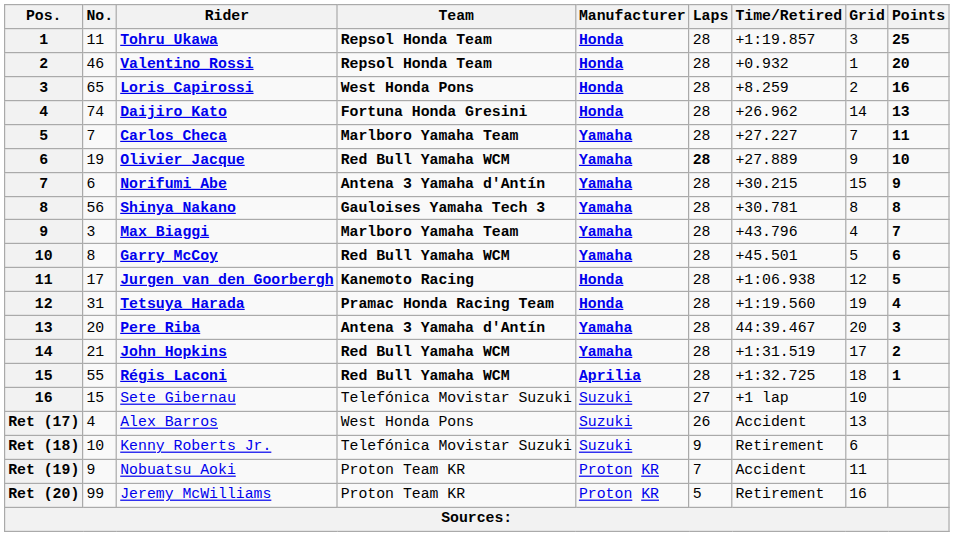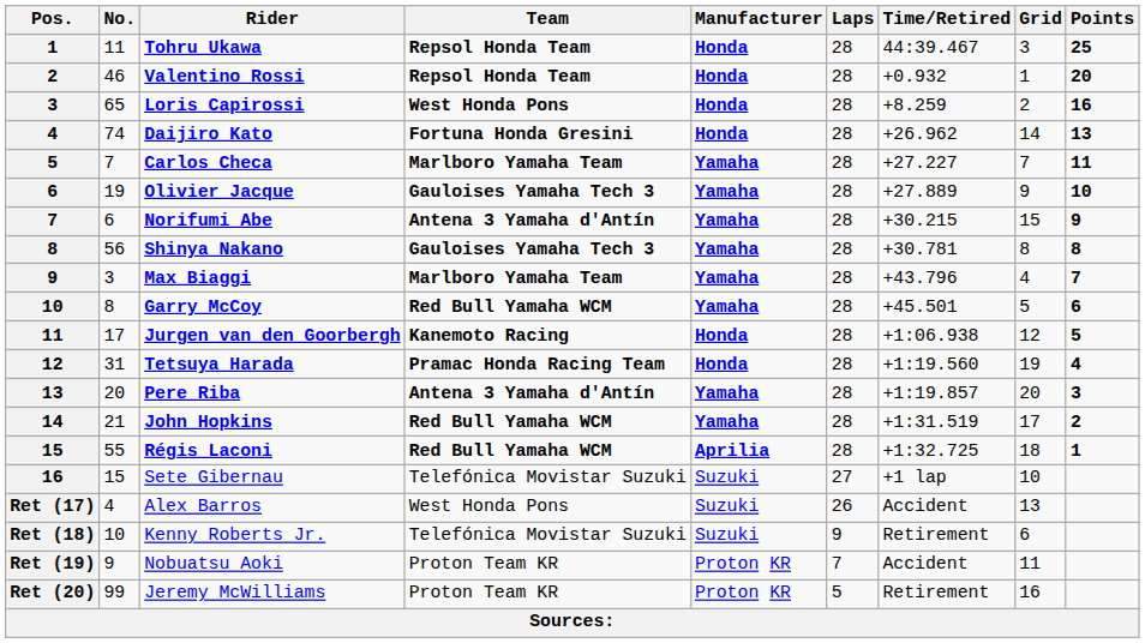 <table class="wikitable" style="font-size: 95%;">
 <tr>
 <th>Pos.</th>
 <th>No.</th>
 <th>Rider</th>
 <th>Team</th>
 <th>Manufacturer</th>
 <th>Laps</th>
 <th>Time/Retired</th>
 <th>Grid</th>
 <th>Points</th>
 </tr>
 <tr>
 <th>1</th>
 <td>11</td>
 <td> <strong><a href='#'>Tohru Ukawa</a></strong></td>
 <td><strong>Repsol Honda Team</strong></td>
 <td><strong><a href='#'>Honda</a></strong></td>
 <td>28</td>
-<td>+1:19.857</td>
+<td>44:39.467</td>
 <td>3</td>
 <td><strong>25</strong></td>
 </tr>
 <tr>
 <th>2</th>
 <td>46</td>
 <td> <strong><a href='#'>Valentino Rossi</a></strong></td>
 <td><strong>Repsol Honda Team</strong></td>
 <td><strong><a href='#'>Honda</a></strong></td>
 <td>28</td>
 <td>+0.932</td>
 <td>1</td>
 <td><strong>20</strong></td>
 </tr>
 <tr>
 <th>3</th>
 <td>65</td>
 <td> <strong><a href='#'>Loris Capirossi</a></strong></td>
 <td><strong>West Honda Pons</strong></td>
 <td><strong><a href='#'>Honda</a></strong></td>
 <td>28</td>
 <td>+8.259</td>
 <td>2</td>
 <td><strong>16</strong></td>
 </tr>
 <tr>
 <th>4</th>
 <td>74</td>
 <td> <strong><a href='#'>Daijiro Kato</a></strong></td>
 <td><strong>Fortuna Honda Gresini</strong></td>
 <td><strong><a href='#'>Honda</a></strong></td>
 <td>28</td>
 <td>+26.962</td>
 <td>14</td>
 <td><strong>13</strong></td>
 </tr>
 <tr>
 <th>5</th>
 <td>7</td>
 <td> <strong><a href='#'>Carlos Checa</a></strong></td>
 <td><strong>Marlboro Yamaha Team</strong></td>
 <td><strong><a href='#'>Yamaha</a></strong></td>
 <td>28</td>
 <td>+27.227</td>
 <td>7</td>
 <td><strong>11</strong></td>
 </tr>
 <tr>
 <th>6</th>
 <td>19</td>
 <td> <strong><a href='#'>Olivier Jacque</a></strong></td>
-<td><strong>Red Bull Yamaha WCM</strong></td>
+<td><strong>Gauloises Yamaha Tech 3</strong></td>
 <td><strong><a href='#'>Yamaha</a></strong></td>
-<td><strong>28</strong></td>
+<td>28</td>
 <td>+27.889</td>
 <td>9</td>
 <td><strong>10</strong></td>
 </tr>
 <tr>
 <th>7</th>
 <td>6</td>
 <td> <strong><a href='#'>Norifumi Abe</a></strong></td>
 <td><strong>Antena 3 Yamaha d'Antín</strong></td>
 <td><strong><a href='#'>Yamaha</a></strong></td>
 <td>28</td>
 <td>+30.215</td>
 <td>15</td>
 <td><strong>9</strong></td>
 </tr>
 <tr>
 <th>8</th>
 <td>56</td>
 <td> <strong><a href='#'>Shinya Nakano</a></strong></td>
 <td><strong>Gauloises Yamaha Tech 3</strong></td>
 <td><strong><a href='#'>Yamaha</a></strong></td>
 <td>28</td>
 <td>+30.781</td>
 <td>8</td>
 <td><strong>8</strong></td>
 </tr>
 <tr>
 <th>9</th>
 <td>3</td>
 <td> <strong><a href='#'>Max Biaggi</a></strong></td>
 <td><strong>Marlboro Yamaha Team</strong></td>
 <td><strong><a href='#'>Yamaha</a></strong></td>
 <td>28</td>
 <td>+43.796</td>
 <td>4</td>
 <td><strong>7</strong></td>
 </tr>
 <tr>
 <th>10</th>
 <td>8</td>
 <td> <strong><a href='#'>Garry McCoy</a></strong></td>
 <td><strong>Red Bull Yamaha WCM</strong></td>
 <td><strong><a href='#'>Yamaha</a></strong></td>
 <td>28</td>
 <td>+45.501</td>
 <td>5</td>
 <td><strong>6</strong></td>
 </tr>
 <tr>
 <th>11</th>
 <td>17</td>
 <td> <strong><a href='#'>Jurgen van den Goorbergh</a></strong></td>
 <td><strong>Kanemoto Racing</strong></td>
 <td><strong><a href='#'>Honda</a></strong></td>
 <td>28</td>
 <td>+1:06.938</td>
 <td>12</td>
 <td><strong>5</strong></td>
 </tr>
 <tr>
 <th>12</th>
 <td>31</td>
 <td> <strong><a href='#'>Tetsuya Harada</a></strong></td>
 <td><strong>Pramac Honda Racing Team</strong></td>
 <td><strong><a href='#'>Honda</a></strong></td>
 <td>28</td>
 <td>+1:19.560</td>
 <td>19</td>
 <td><strong>4</strong></td>
 </tr>
 <tr>
 <th>13</th>
 <td>20</td>
 <td> <strong><a href='#'>Pere Riba</a></strong></td>
 <td><strong>Antena 3 Yamaha d'Antín</strong></td>
 <td><strong><a href='#'>Yamaha</a></strong></td>
 <td>28</td>
-<td>44:39.467</td>
+<td>+1:19.857</td>
 <td>20</td>
 <td><strong>3</strong></td>
 </tr>
 <tr>
 <th>14</th>
 <td>21</td>
 <td> <strong><a href='#'>John Hopkins</a></strong></td>
 <td><strong>Red Bull Yamaha WCM</strong></td>
 <td><strong><a href='#'>Yamaha</a></strong></td>
 <td>28</td>
 <td>+1:31.519</td>
 <td>17</td>
 <td><strong>2</strong></td>
 </tr>
 <tr>
 <th>15</th>
 <td>55</td>
 <td> <strong><a href='#'>Régis Laconi</a></strong></td>
 <td><strong>Red Bull Yamaha WCM</strong></td>
 <td><strong><a href='#'>Aprilia</a></strong></td>
 <td>28</td>
 <td>+1:32.725</td>
 <td>18</td>
 <td><strong>1</strong></td>
 </tr>
 <tr>
 <th>16</th>
 <td>15</td>
 <td> <a href='#'>Sete Gibernau</a></td>
 <td>Telefónica Movistar Suzuki</td>
 <td><a href='#'>Suzuki</a></td>
 <td>27</td>
 <td>+1 lap</td>
 <td>10</td>
 <td></td>
 </tr>
 <tr>
 <th>Ret (17)</th>
 <td>4</td>
 <td> <a href='#'>Alex Barros</a></td>
 <td>West Honda Pons</td>
 <td><a href='#'>Suzuki</a></td>
 <td>26</td>
 <td>Accident</td>
 <td>13</td>
 <td></td>
 </tr>
 <tr>
 <th>Ret (18)</th>
 <td>10</td>
 <td> <a href='#'>Kenny Roberts Jr.</a></td>
 <td>Telefónica Movistar Suzuki</td>
 <td><a href='#'>Suzuki</a></td>
 <td>9</td>
 <td>Retirement</td>
 <td>6</td>
 <td></td>
 </tr>
 <tr>
 <th>Ret (19)</th>
 <td>9</td>
 <td> <a href='#'>Nobuatsu Aoki</a></td>
 <td>Proton Team KR</td>
 <td><a href='#'>Proton</a> <a href='#'>KR</a></td>
 <td>7</td>
 <td>Accident</td>
 <td>11</td>
 <td></td>
 </tr>
 <tr>
 <th>Ret (20)</th>
 <td>99</td>
 <td> <a href='#'>Jeremy McWilliams</a></td>
 <td>Proton Team KR</td>
 <td><a href='#'>Proton</a> <a href='#'>KR</a></td>
 <td>5</td>
 <td>Retirement</td>
 <td>16</td>
 <td></td>
 </tr>
 <tr>
 <th colspan=9>Sources: </th>
 </tr>
 </table>
